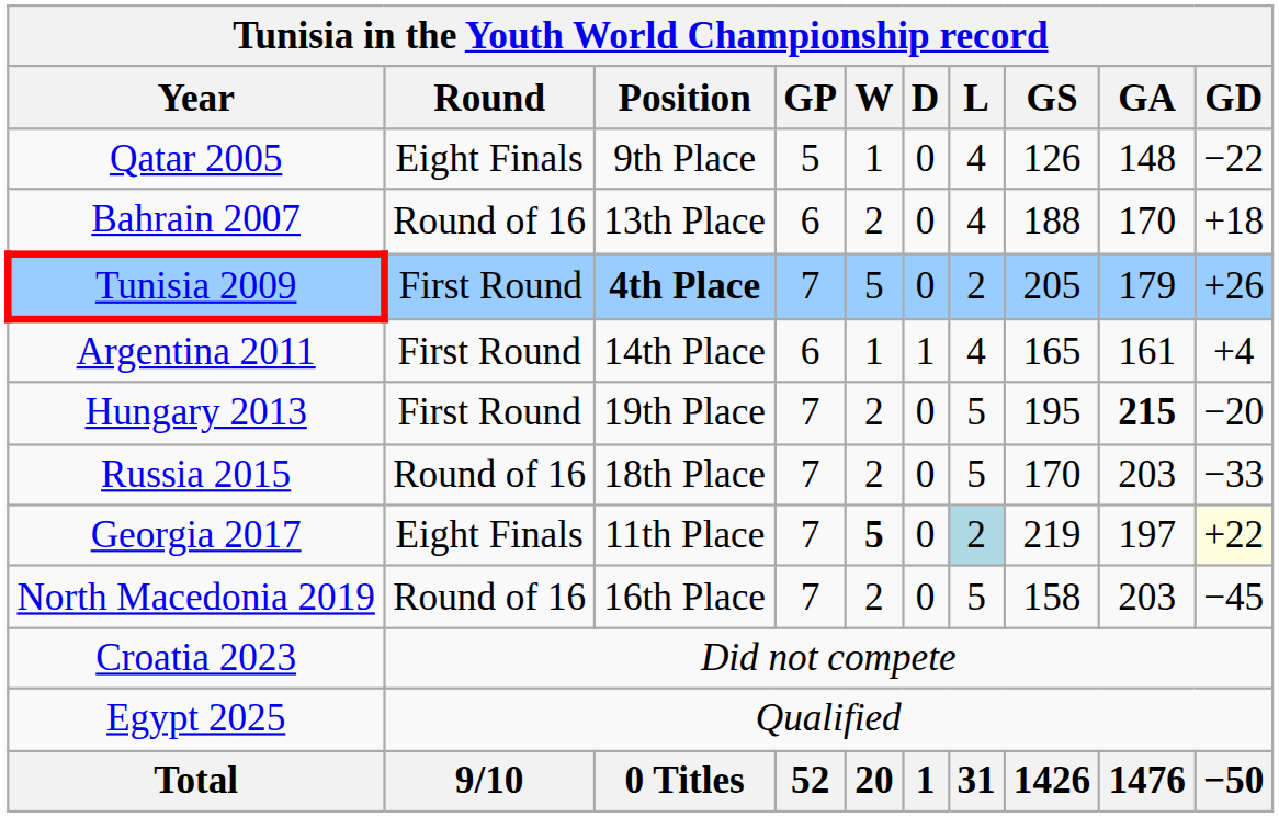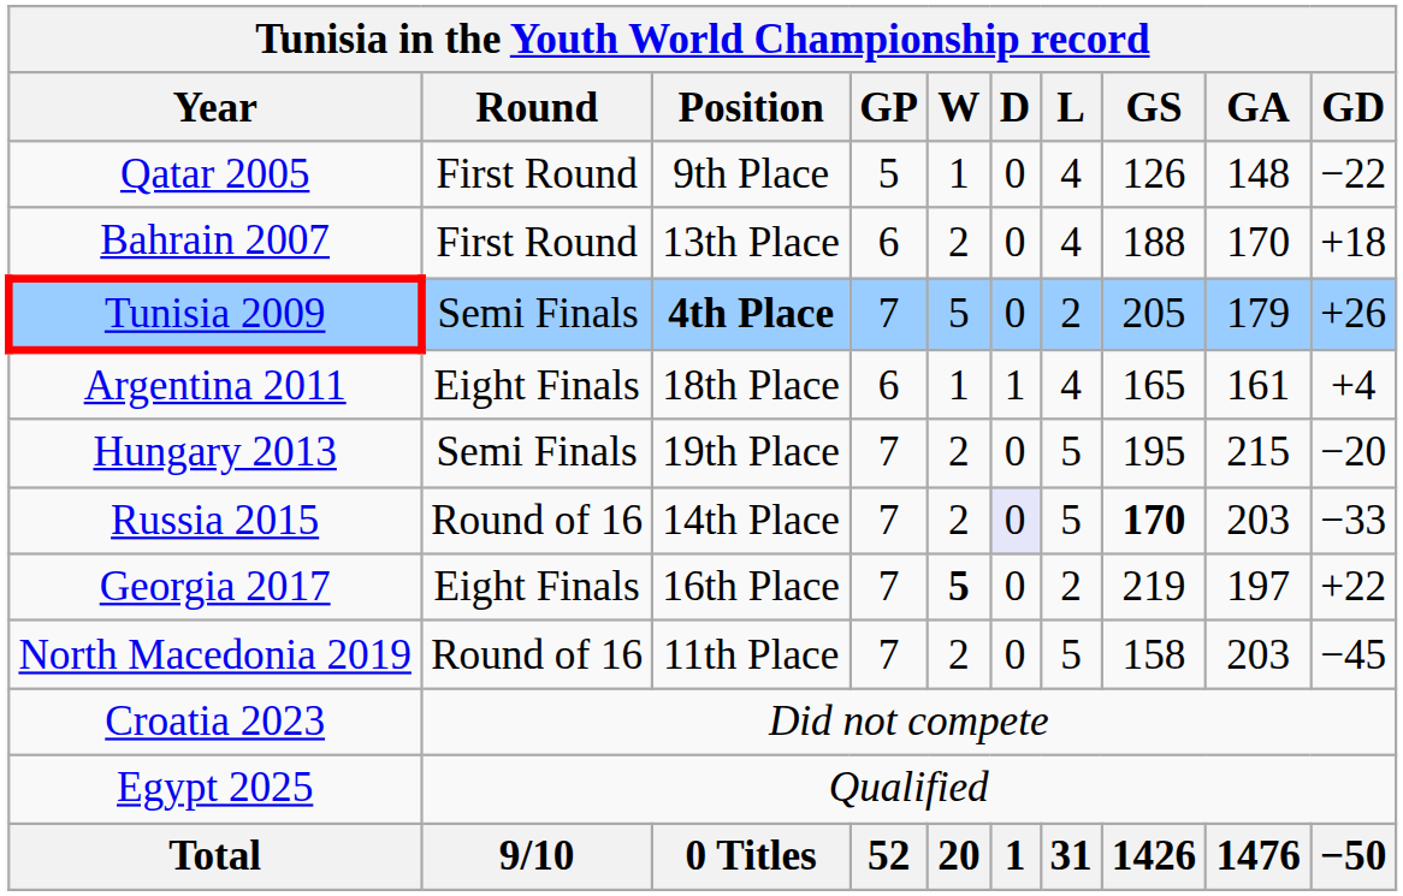 <table class="wikitable" style="text-align: center;">
 <tr>
 <th colspan=10>Tunisia in the <a href='#'>Youth World Championship record</a></th>
 </tr>
 <tr>
 <th>Year</th>
 <th>Round</th>
 <th>Position</th>
 <th>GP</th>
 <th>W</th>
 <th>D</th>
 <th>L</th>
 <th>GS</th>
 <th>GA</th>
 <th>GD</th>
 </tr>
 <tr>
 <td> <a href='#'>Qatar 2005</a></td>
-<td>Eight Finals</td>
+<td>First Round</td>
 <td>9th Place</td>
 <td>5</td>
 <td>1</td>
 <td>0</td>
 <td>4</td>
 <td>126</td>
 <td>148</td>
 <td>−22</td>
 </tr>
 <tr>
 <td> <a href='#'>Bahrain 2007</a></td>
-<td>Round of 16</td>
+<td>First Round</td>
 <td>13th Place</td>
 <td>6</td>
 <td>2</td>
 <td>0</td>
 <td>4</td>
 <td>188</td>
 <td>170</td>
 <td>+18</td>
 </tr>
 <tr style="background:#9acdff;">
 <td style="border: 3px solid red"> <a href='#'>Tunisia 2009</a></td>
-<td>First Round</td>
+<td>Semi Finals</td>
 <td><strong>4th Place</strong></td>
 <td>7</td>
 <td>5</td>
 <td>0</td>
 <td>2</td>
 <td>205</td>
 <td>179</td>
 <td>+26</td>
 </tr>
 <tr>
 <td> <a href='#'>Argentina 2011</a></td>
-<td>First Round</td>
-<td>14th Place</td>
+<td>Eight Finals</td>
+<td>18th Place</td>
 <td>6</td>
 <td>1</td>
 <td>1</td>
 <td>4</td>
 <td>165</td>
 <td>161</td>
 <td>+4</td>
 </tr>
 <tr>
 <td> <a href='#'>Hungary 2013</a></td>
-<td>First Round</td>
+<td>Semi Finals</td>
 <td>19th Place</td>
 <td>7</td>
 <td>2</td>
 <td>0</td>
 <td>5</td>
 <td>195</td>
-<td><strong>215</strong></td>
+<td>215</td>
 <td>−20</td>
 </tr>
 <tr>
 <td> <a href='#'>Russia 2015</a></td>
 <td>Round of 16</td>
-<td>18th Place</td>
+<td>14th Place</td>
 <td>7</td>
 <td>2</td>
-<td>0</td>
+<td style="background: lavender;">0</td>
 <td>5</td>
-<td>170</td>
+<td><strong>170</strong></td>
 <td>203</td>
 <td>−33</td>
 </tr>
 <tr>
 <td> <a href='#'>Georgia 2017</a></td>
 <td>Eight Finals</td>
-<td>11th Place</td>
+<td>16th Place</td>
 <td>7</td>
 <td><strong>5</strong></td>
 <td>0</td>
-<td style="background: lightblue;">2</td>
+<td>2</td>
 <td>219</td>
 <td>197</td>
-<td style="background: lightyellow;">+22</td>
+<td>+22</td>
 </tr>
 <tr>
 <td> <a href='#'>North Macedonia 2019</a></td>
 <td>Round of 16</td>
-<td>16th Place</td>
+<td>11th Place</td>
 <td>7</td>
 <td>2</td>
 <td>0</td>
 <td>5</td>
 <td>158</td>
 <td>203</td>
 <td>−45</td>
 </tr>
 <tr>
 <td> <a href='#'>Croatia 2023</a></td>
 <td colspan=9 rowspan=1 align=center><em>Did not compete</em></td>
 </tr>
 <tr>
 <td> <a href='#'>Egypt 2025</a></td>
 <td colspan=9 rowspan=1 align=center><em>Qualified</em></td>
 </tr>
 <tr>
 <th>Total</th>
 <th>9/10</th>
 <th>0 Titles</th>
 <th>52</th>
 <th>20</th>
 <th>1</th>
 <th>31</th>
 <th>1426</th>
 <th>1476</th>
 <th>−50</th>
 </tr>
 </table>
